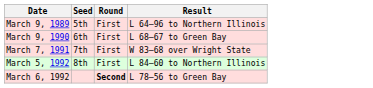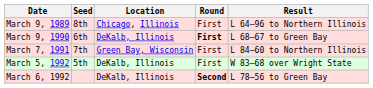 <table class="wikitable">
 <tr>
 <th>Date</th>
 <th>Seed</th>
+<th>Location</th>
 <th>Round</th>
 <th>Result</th>
 </tr>
 <tr style="background:#ffdddd; ">
 <td>March 9, <a href='#'>1989</a></td>
-<td>5th</td>
+<td>8th</td>
+<td><a href='#'>Chicago</a>, <a href='#'>Illinois</a></td>
 <td>First</td>
 <td>L 64–96 to Northern Illinois</td>
 </tr>
 <tr style="background:#ffdddd; ">
 <td>March 9, <a href='#'>1990</a></td>
 <td>6th</td>
-<td>First</td>
+<td><a href='#'>DeKalb, Illinois</a></td>
+<td><strong>First</strong></td>
 <td>L 68–67 to Green Bay</td>
 </tr>
 <tr style="background:#ffdddd; ">
 <td>March 7, <a href='#'>1991</a></td>
 <td>7th</td>
+<td><a href='#'>Green Bay, Wisconsin</a></td>
 <td>First</td>
-<td>W 83–68 over Wright State</td>
+<td>L 84–60 to Northern Illinois</td>
 </tr>
 <tr style="background:#ddffdd; ">
 <td>March 5, <a href='#'>1992</a></td>
-<td>8th</td>
+<td>5th</td>
+<td>DeKalb, Illinois</td>
 <td>First</td>
-<td>L 84–60 to Northern Illinois</td>
+<td>W 83–68 over Wright State</td>
 </tr>
 <tr style="background:#ffdddd; ">
 <td>March 6, 1992</td>
 <td></td>
+<td>DeKalb, Illinois</td>
 <td><strong>Second</strong></td>
 <td>L 78–56 to Green Bay</td>
 </tr>
 </table>
